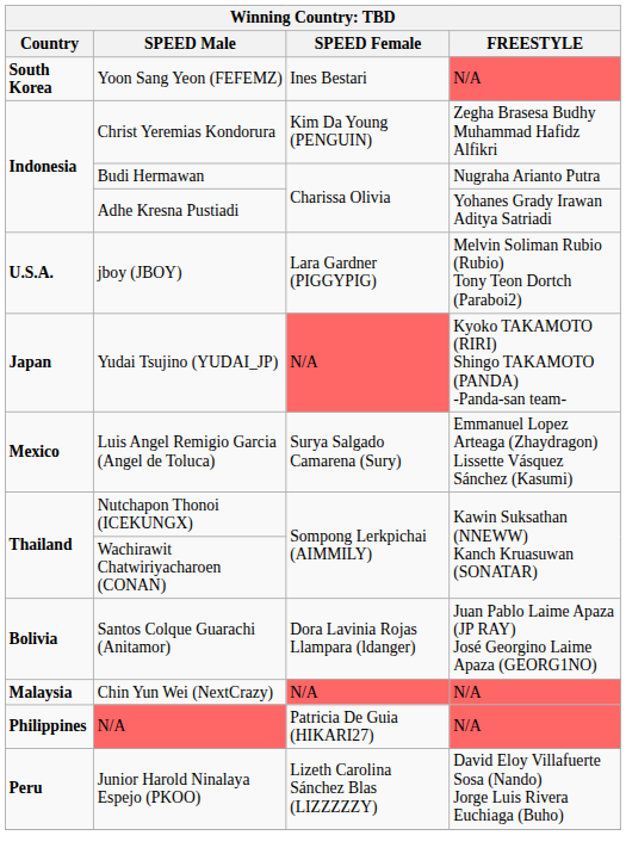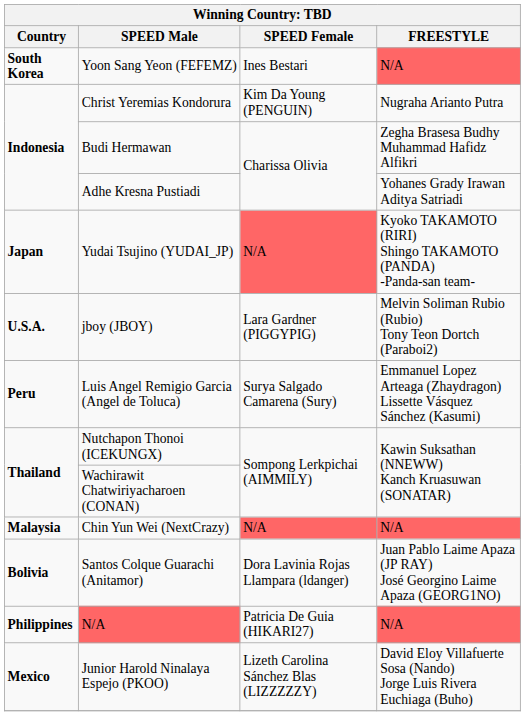 <table class="wikitable">
 <tr>
 <th colspan="4">Winning Country: TBD</th>
 </tr>
 <tr>
 <th>Country</th>
 <th>SPEED Male</th>
 <th>SPEED Female</th>
 <th>FREESTYLE</th>
 </tr>
 <tr>
 <td> <strong>South Korea</strong></td>
 <td>Yoon Sang Yeon (FEFEMZ)</td>
 <td>Ines Bestari</td>
 <td style="background: #FF6666;">N/A</td>
 </tr>
 <tr>
 <td rowspan="3"><strong>Indonesia</strong></td>
 <td>Christ Yeremias Kondorura</td>
 <td>Kim Da Young (PENGUIN)</td>
-<td>Zegha Brasesa Budhy<br>Muhammad Hafidz Alfikri</td>
+<td>Nugraha Arianto Putra</td>
 </tr>
 <tr>
 <td>Budi Hermawan</td>
 <td rowspan="2">Charissa Olivia</td>
-<td>Nugraha Arianto Putra</td>
+<td>Zegha Brasesa Budhy<br>Muhammad Hafidz Alfikri</td>
 </tr>
 <tr>
 <td>Adhe Kresna Pustiadi</td>
 <td>Yohanes Grady Irawan<br>Aditya Satriadi</td>
+</tr>
+<tr>
+<td> <strong>Japan</strong></td>
+<td>Yudai Tsujino (YUDAI_JP)</td>
+<td style="background: #FF6666;">N/A</td>
+<td>Kyoko TAKAMOTO (RIRI)<br>Shingo TAKAMOTO (PANDA)<br> -Panda-san team-</td>
 </tr>
 <tr>
 <td> <strong>U.S.A.</strong></td>
 <td>jboy (JBOY)</td>
 <td>Lara Gardner (PIGGYPIG)</td>
 <td>Melvin Soliman Rubio (Rubio)<br>Tony Teon Dortch (Paraboi2)</td>
 </tr>
 <tr>
-<td> <strong>Japan</strong></td>
-<td>Yudai Tsujino (YUDAI_JP)</td>
-<td style="background: #FF6666;">N/A</td>
-<td>Kyoko TAKAMOTO (RIRI)<br>Shingo TAKAMOTO (PANDA)<br> -Panda-san team-</td>
-</tr>
-<tr>
-<td> <strong>Mexico</strong></td>
+<td> <strong>Peru</strong></td>
 <td>Luis Angel Remigio Garcia (Angel de Toluca)</td>
 <td>Surya Salgado Camarena (Sury)</td>
 <td>Emmanuel Lopez Arteaga (Zhaydragon)<br>Lissette Vásquez Sánchez (Kasumi)</td>
 </tr>
 <tr>
 <td rowspan="2"> <strong>Thailand</strong></td>
 <td>Nutchapon Thonoi (ICEKUNGX)</td>
 <td rowspan="2">Sompong Lerkpichai (AIMMILY)</td>
 <td rowspan="2">Kawin Suksathan (NNEWW)<br>Kanch Kruasuwan (SONATAR)</td>
 </tr>
 <tr>
 <td>Wachirawit Chatwiriyacharoen (CONAN)</td>
 </tr>
 <tr>
+<td> <strong>Malaysia</strong></td>
+<td>Chin Yun Wei (NextCrazy)</td>
+<td style="background: #FF6666;">N/A</td>
+<td style="background: #FF6666;">N/A</td>
+</tr>
+<tr>
 <td> <strong>Bolivia</strong></td>
 <td>Santos Colque Guarachi (Anitamor)</td>
 <td>Dora Lavinia Rojas Llampara (ldanger)</td>
 <td>Juan Pablo Laime Apaza (JP RAY)<br>José Georgino Laime Apaza (GEORG1NO)</td>
-</tr>
-<tr>
-<td> <strong>Malaysia</strong></td>
-<td>Chin Yun Wei (NextCrazy)</td>
-<td style="background: #FF6666;">N/A</td>
-<td style="background: #FF6666;">N/A</td>
 </tr>
 <tr>
 <td> <strong>Philippines</strong></td>
 <td style="background: #FF6666;">N/A</td>
 <td>Patricia De Guia (HIKARI27)</td>
 <td style="background: #FF6666;">N/A</td>
 </tr>
 <tr>
-<td> <strong>Peru</strong></td>
+<td> <strong>Mexico</strong></td>
 <td>Junior Harold Ninalaya Espejo (PKOO)</td>
 <td>Lizeth Carolina Sánchez Blas (LIZZZZZY)</td>
 <td>David Eloy Villafuerte Sosa (Nando)<br>Jorge Luis Rivera Euchiaga (Buho)</td>
 </tr>
 <tr>
 </tr>
 </table>
